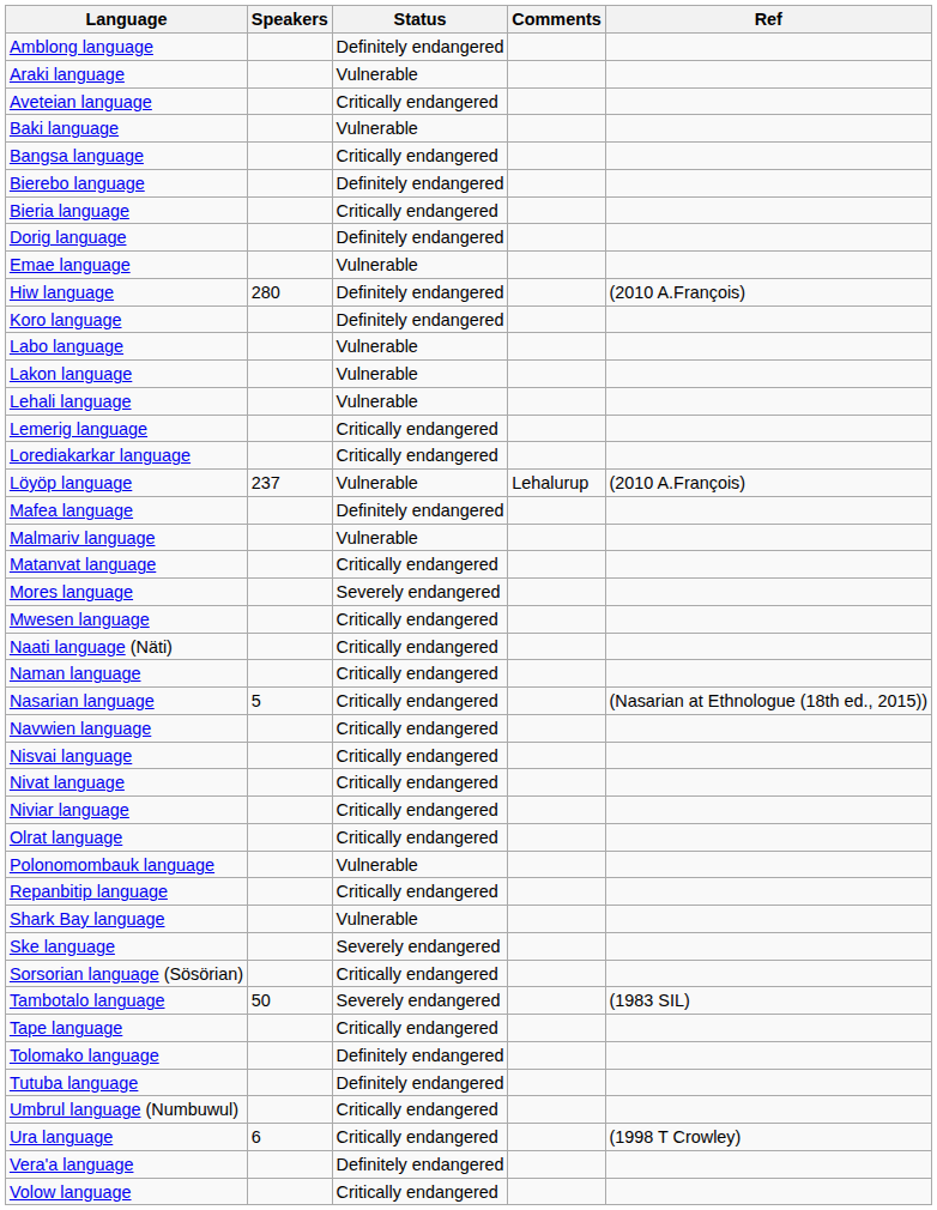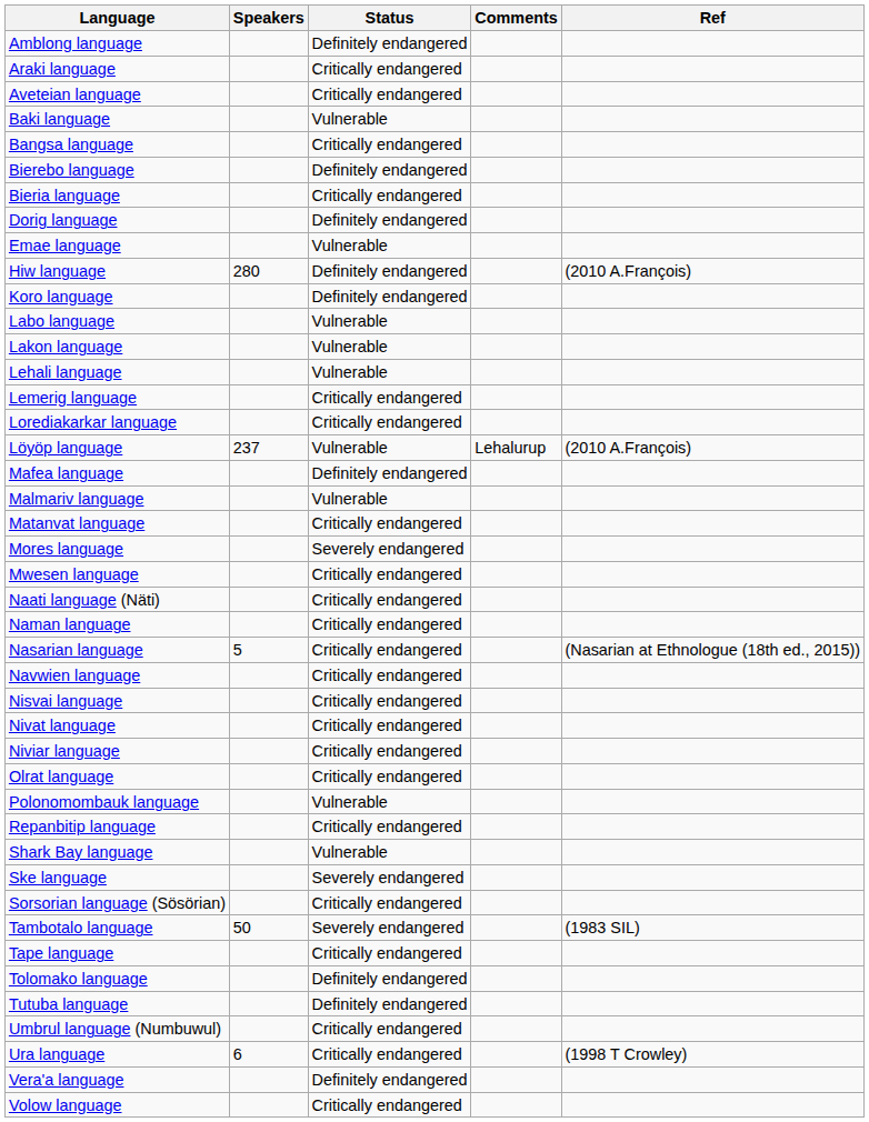 <table class="sortable wikitable" align="center" style="font-size:90%">
 <tr>
 <th>Language</th>
 <th>Speakers</th>
 <th>Status</th>
 <th>Comments</th>
 <th>Ref</th>
 </tr>
 <tr>
 <td><a href='#'>Amblong language</a></td>
 <td> </td>
 <td>Definitely endangered</td>
 <td> </td>
 <td> </td>
 </tr>
 <tr>
 <td><a href='#'>Araki language</a></td>
 <td> </td>
-<td>Vulnerable</td>
+<td>Critically endangered</td>
 <td> </td>
 <td> </td>
 </tr>
 <tr>
 <td><a href='#'>Aveteian language</a></td>
 <td> </td>
 <td>Critically endangered</td>
 <td> </td>
 <td> </td>
 </tr>
 <tr>
 <td><a href='#'>Baki language</a></td>
 <td> </td>
 <td>Vulnerable</td>
 <td> </td>
 <td> </td>
 </tr>
 <tr>
 <td><a href='#'>Bangsa language</a></td>
 <td> </td>
 <td>Critically endangered</td>
 <td> </td>
 <td> </td>
 </tr>
 <tr>
 <td><a href='#'>Bierebo language</a></td>
 <td> </td>
 <td>Definitely endangered</td>
 <td> </td>
 <td> </td>
 </tr>
 <tr>
 <td><a href='#'>Bieria language</a></td>
 <td> </td>
 <td>Critically endangered</td>
 <td> </td>
 <td> </td>
 </tr>
 <tr>
 <td><a href='#'>Dorig language</a></td>
 <td> </td>
 <td>Definitely endangered</td>
 <td> </td>
 <td> </td>
 </tr>
 <tr>
 <td><a href='#'>Emae language</a></td>
 <td> </td>
 <td>Vulnerable</td>
 <td> </td>
 <td> </td>
 </tr>
 <tr>
 <td><a href='#'>Hiw language</a></td>
 <td>280</td>
 <td>Definitely endangered</td>
 <td> </td>
 <td>(2010 A.François)</td>
 </tr>
 <tr>
 <td><a href='#'>Koro language</a></td>
 <td> </td>
 <td>Definitely endangered</td>
 <td> </td>
 <td> </td>
 </tr>
 <tr>
 <td><a href='#'>Labo language</a></td>
 <td> </td>
 <td>Vulnerable</td>
 <td> </td>
 <td> </td>
 </tr>
 <tr>
 <td><a href='#'>Lakon language</a></td>
 <td> </td>
 <td>Vulnerable</td>
 <td> </td>
 <td> </td>
 </tr>
 <tr>
 <td><a href='#'>Lehali language</a></td>
 <td> </td>
 <td>Vulnerable</td>
 <td> </td>
 <td> </td>
 </tr>
 <tr>
 <td><a href='#'>Lemerig language</a></td>
 <td> </td>
 <td>Critically endangered</td>
 <td> </td>
 <td> </td>
 </tr>
 <tr>
 <td><a href='#'>Lorediakarkar language</a></td>
 <td> </td>
 <td>Critically endangered</td>
 <td> </td>
 <td> </td>
 </tr>
 <tr>
 <td><a href='#'>Löyöp language</a></td>
 <td>237</td>
 <td>Vulnerable</td>
 <td>Lehalurup</td>
 <td>(2010 A.François)</td>
 </tr>
 <tr>
 <td><a href='#'>Mafea language</a></td>
 <td> </td>
 <td>Definitely endangered</td>
 <td> </td>
 <td> </td>
 </tr>
 <tr>
 <td><a href='#'>Malmariv language</a></td>
 <td> </td>
 <td>Vulnerable</td>
 <td> </td>
 <td> </td>
 </tr>
 <tr>
 <td><a href='#'>Matanvat language</a></td>
 <td> </td>
 <td>Critically endangered</td>
 <td> </td>
 <td> </td>
 </tr>
 <tr>
 <td><a href='#'>Mores language</a></td>
 <td> </td>
 <td>Severely endangered</td>
 <td> </td>
 <td> </td>
 </tr>
 <tr>
 <td><a href='#'>Mwesen language</a></td>
 <td> </td>
 <td>Critically endangered</td>
 <td> </td>
 <td> </td>
 </tr>
 <tr>
 <td><a href='#'>Naati language</a> (Näti)</td>
 <td> </td>
 <td>Critically endangered</td>
 <td> </td>
 <td> </td>
 </tr>
 <tr>
 <td><a href='#'>Naman language</a></td>
 <td> </td>
 <td>Critically endangered</td>
 <td> </td>
 <td> </td>
 </tr>
 <tr>
 <td><a href='#'>Nasarian language</a></td>
 <td>5</td>
 <td>Critically endangered</td>
 <td> </td>
 <td>(Nasarian at Ethnologue (18th ed., 2015))</td>
 </tr>
 <tr>
 <td><a href='#'>Navwien language</a></td>
 <td> </td>
 <td>Critically endangered</td>
 <td> </td>
 <td> </td>
 </tr>
 <tr>
 <td><a href='#'>Nisvai language</a></td>
 <td> </td>
 <td>Critically endangered</td>
 <td> </td>
 <td> </td>
 </tr>
 <tr>
 <td><a href='#'>Nivat language</a></td>
 <td> </td>
 <td>Critically endangered</td>
 <td> </td>
 <td> </td>
 </tr>
 <tr>
 <td><a href='#'>Niviar language</a></td>
 <td> </td>
 <td>Critically endangered</td>
 <td> </td>
 <td> </td>
 </tr>
 <tr>
 <td><a href='#'>Olrat language</a></td>
 <td> </td>
 <td>Critically endangered</td>
 <td> </td>
 <td> </td>
 </tr>
 <tr>
 <td><a href='#'>Polonomombauk language</a></td>
 <td> </td>
 <td>Vulnerable</td>
 <td> </td>
 <td> </td>
 </tr>
 <tr>
 <td><a href='#'>Repanbitip language</a></td>
 <td> </td>
 <td>Critically endangered</td>
 <td> </td>
 <td> </td>
 </tr>
 <tr>
 <td><a href='#'>Shark Bay language</a></td>
 <td> </td>
 <td>Vulnerable</td>
 <td> </td>
 <td> </td>
 </tr>
 <tr>
 <td><a href='#'>Ske language</a></td>
 <td> </td>
 <td>Severely endangered</td>
 <td> </td>
 <td> </td>
 </tr>
 <tr>
 <td><a href='#'>Sorsorian language</a> (Sösörian)</td>
 <td> </td>
 <td>Critically endangered</td>
 <td> </td>
 <td> </td>
 </tr>
 <tr>
 <td><a href='#'>Tambotalo language</a></td>
 <td>50</td>
 <td>Severely endangered</td>
 <td> </td>
 <td>(1983 SIL)</td>
 </tr>
 <tr>
 <td><a href='#'>Tape language</a></td>
 <td> </td>
 <td>Critically endangered</td>
 <td> </td>
 <td> </td>
 </tr>
 <tr>
 <td><a href='#'>Tolomako language</a></td>
 <td> </td>
 <td>Definitely endangered</td>
 <td> </td>
 <td> </td>
 </tr>
 <tr>
 <td><a href='#'>Tutuba language</a></td>
 <td> </td>
 <td>Definitely endangered</td>
 <td> </td>
 <td> </td>
 </tr>
 <tr>
 <td><a href='#'>Umbrul language</a> (Numbuwul)</td>
 <td> </td>
 <td>Critically endangered</td>
 <td> </td>
 <td> </td>
 </tr>
 <tr>
 <td><a href='#'>Ura language</a></td>
 <td>6</td>
 <td>Critically endangered</td>
 <td> </td>
 <td>(1998 T Crowley)</td>
 </tr>
 <tr>
 <td><a href='#'>Vera'a language</a></td>
 <td> </td>
 <td>Definitely endangered</td>
 <td> </td>
 <td> </td>
 </tr>
 <tr>
 <td><a href='#'>Volow language</a></td>
 <td> </td>
 <td>Critically endangered</td>
 <td> </td>
 <td> </td>
 </tr>
 <tr>
 </tr>
 </table>
